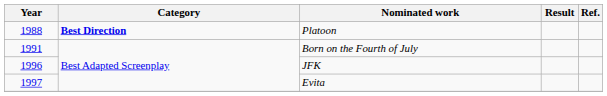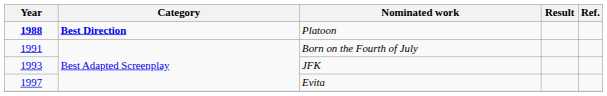 <table class="wikitable plainrowheaders" Style=font-size:98%>
 <tr>
 <th scope="col" style="width:9%;">Year</th>
 <th scope="col" style="width:20em;">Category</th>
 <th scope="col" style="width:20em;">Nominated work</th>
 <th scope="col" style="width:2em;">Result</th>
 <th scope="col" style="width:4%;">Ref.</th>
 </tr>
 <tr>
-<td style="text-align:center;"><a href='#'>1988</a></td>
+<td style="text-align:center;"><strong><a href='#'>1988</a></strong></td>
 <td><strong><a href='#'>Best Direction</a></strong></td>
 <td><em>Platoon</em></td>
 <td></td>
 <td style="text-align:center;"></td>
 </tr>
 <tr>
 <td style="text-align:center;"><a href='#'>1991</a></td>
 <td rowspan=3><a href='#'>Best Adapted Screenplay</a></td>
 <td><em>Born on the Fourth of July</em></td>
 <td></td>
 <td style="text-align:center;"></td>
 </tr>
 <tr>
-<td style="text-align:center;"><a href='#'>1996</a></td>
+<td style="text-align:center;"><a href='#'>1993</a></td>
 <td><em>JFK</em></td>
 <td></td>
 <td style="text-align:center;"></td>
 </tr>
 <tr>
 <td style="text-align:center;"><a href='#'>1997</a></td>
 <td><em>Evita</em></td>
 <td></td>
 <td style="text-align:center;"></td>
 </tr>
 <tr>
 </tr>
 </table>
